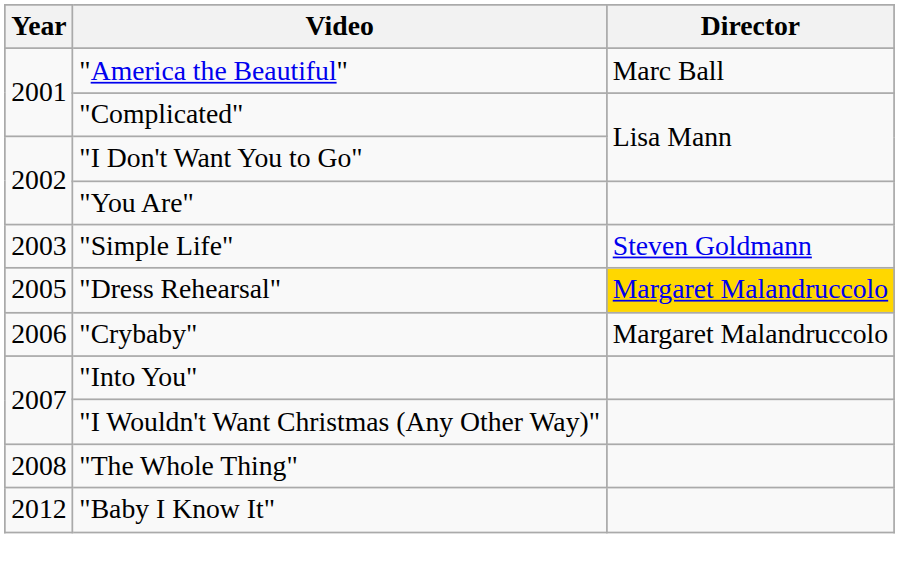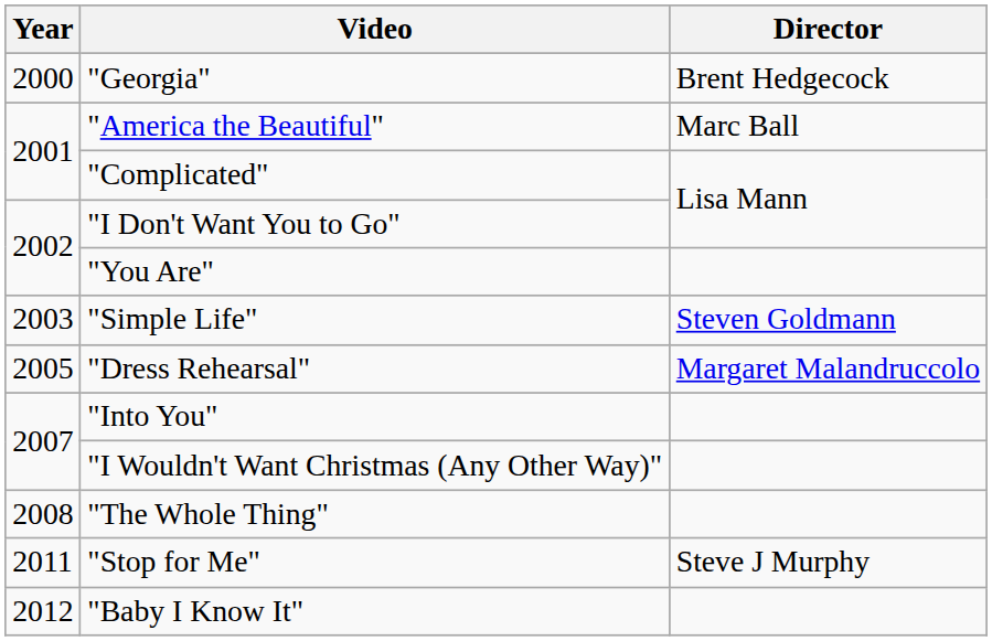 <table class="wikitable">
 <tr>
 <th>Year</th>
 <th>Video</th>
 <th>Director</th>
+</tr>
+<tr>
+<td>2000</td>
+<td>"Georgia"</td>
+<td>Brent Hedgecock</td>
 </tr>
 <tr>
 <td rowspan="2">2001</td>
 <td>"<a href='#'>America the Beautiful</a>"</td>
 <td>Marc Ball</td>
 </tr>
 <tr>
 <td>"Complicated"</td>
 <td rowspan="2">Lisa Mann</td>
 </tr>
 <tr>
 <td rowspan="2">2002</td>
 <td>"I Don't Want You to Go"</td>
 </tr>
 <tr>
 <td>"You Are"</td>
 <td></td>
 </tr>
 <tr>
 <td>2003</td>
 <td>"Simple Life"</td>
 <td><a href='#'>Steven Goldmann</a></td>
 </tr>
 <tr>
 <td>2005</td>
 <td>"Dress Rehearsal"</td>
-<td style="background: gold;"><a href='#'>Margaret Malandruccolo</a></td>
-</tr>
-<tr>
-<td>2006</td>
-<td>"Crybaby"</td>
-<td>Margaret Malandruccolo</td>
+<td><a href='#'>Margaret Malandruccolo</a></td>
 </tr>
 <tr>
 <td rowspan="2">2007</td>
 <td>"Into You"</td>
 <td></td>
 </tr>
 <tr>
 <td>"I Wouldn't Want Christmas (Any Other Way)"</td>
 <td></td>
 </tr>
 <tr>
 <td>2008</td>
 <td>"The Whole Thing"</td>
 <td></td>
 </tr>
 <tr>
+<td>2011</td>
+<td>"Stop for Me" </td>
+<td>Steve J Murphy</td>
+</tr>
+<tr>
 <td>2012</td>
 <td>"Baby I Know It" </td>
 <td></td>
 </tr>
 </table>
